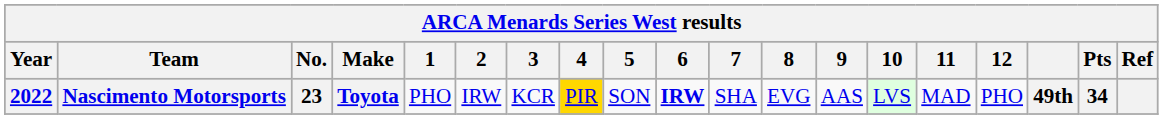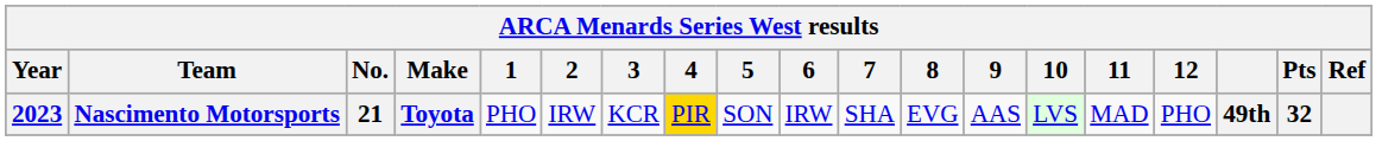 <table class="wikitable" style="text-align:center; font-size:75%">
 <tr>
 <th colspan=23><a href='#'>ARCA Menards Series West</a> results</th>
 </tr>
 <tr>
 <th>Year</th>
 <th>Team</th>
 <th>No.</th>
 <th>Make</th>
 <th>1</th>
 <th>2</th>
 <th>3</th>
 <th>4</th>
 <th>5</th>
 <th>6</th>
 <th>7</th>
 <th>8</th>
 <th>9</th>
 <th>10</th>
 <th>11</th>
 <th>12</th>
 <th></th>
 <th>Pts</th>
 <th>Ref</th>
 </tr>
 <tr>
-<th><a href='#'>2022</a></th>
+<th><a href='#'>2023</a></th>
 <th><a href='#'>Nascimento Motorsports</a></th>
-<th>23</th>
+<th>21</th>
 <th><a href='#'>Toyota</a></th>
 <td><a href='#'>PHO</a></td>
 <td><a href='#'>IRW</a></td>
 <td><a href='#'>KCR</a></td>
 <td style="background: gold;"><a href='#'>PIR</a></td>
 <td><a href='#'>SON</a></td>
-<td><strong><a href='#'>IRW</a></strong></td>
+<td><a href='#'>IRW</a></td>
 <td><a href='#'>SHA</a></td>
 <td><a href='#'>EVG</a></td>
 <td><a href='#'>AAS</a></td>
 <td style="background:#DFFFDF;"><a href='#'>LVS</a><br></td>
 <td><a href='#'>MAD</a></td>
 <td><a href='#'>PHO</a></td>
 <th>49th</th>
-<th>34</th>
+<th>32</th>
 <th></th>
 </tr>
 </table>
